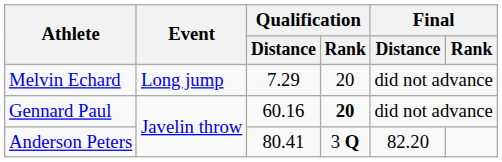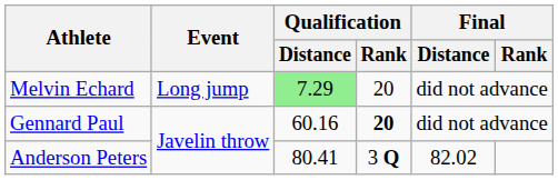 <table class="wikitable" style="font-size:90%">
 <tr>
 <th rowspan=2>Athlete</th>
 <th rowspan=2>Event</th>
 <th colspan=2>Qualification</th>
 <th colspan=2>Final</th>
 </tr>
 <tr style="font-size:95%">
 <th>Distance</th>
 <th>Rank</th>
 <th>Distance</th>
 <th>Rank</th>
 </tr>
 <tr align=center>
 <td align=left><a href='#'>Melvin Echard</a></td>
 <td align=left><a href='#'>Long jump</a></td>
-<td>7.29</td>
+<td style="background: lightgreen;">7.29</td>
 <td>20</td>
 <td colspan=2>did not advance</td>
 </tr>
 <tr align=center>
 <td align=left><a href='#'>Gennard Paul</a></td>
 <td align=left rowspan=2><a href='#'>Javelin throw</a></td>
 <td>60.16</td>
 <td><strong>20</strong></td>
 <td colspan=2>did not advance</td>
 </tr>
 <tr align=center>
 <td align=left><a href='#'>Anderson Peters</a></td>
 <td>80.41</td>
 <td>3 <strong>Q</strong></td>
-<td>82.20</td>
+<td>82.02</td>
 <td></td>
 </tr>
 </table>
